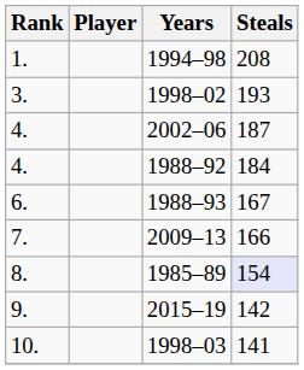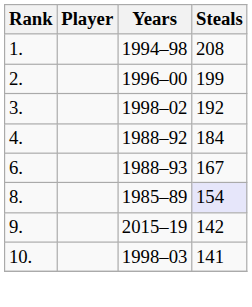 <table class="wikitable sortable">
 <tr>
 <th>Rank</th>
 <th>Player</th>
 <th>Years</th>
 <th>Steals</th>
 </tr>
 <tr>
 <td>1.</td>
 <td></td>
 <td>1994–98</td>
 <td>208</td>
 </tr>
 <tr>
+<td>2.</td>
+<td></td>
+<td>1996–00</td>
+<td>199</td>
+</tr>
+<tr>
 <td>3.</td>
 <td></td>
 <td>1998–02</td>
-<td>193</td>
-</tr>
-<tr>
-<td>4.</td>
-<td></td>
-<td>2002–06</td>
-<td>187</td>
+<td>192</td>
 </tr>
 <tr>
 <td>4.</td>
 <td></td>
 <td>1988–92</td>
 <td>184</td>
 </tr>
 <tr>
 <td>6.</td>
 <td></td>
 <td>1988–93</td>
 <td>167</td>
-</tr>
-<tr>
-<td>7.</td>
-<td></td>
-<td>2009–13</td>
-<td>166</td>
 </tr>
 <tr>
 <td>8.</td>
 <td></td>
 <td>1985–89</td>
 <td style="background: lavender;">154</td>
 </tr>
 <tr>
 <td>9.</td>
 <td></td>
 <td>2015–19</td>
 <td>142</td>
 </tr>
 <tr>
 <td>10.</td>
 <td></td>
 <td>1998–03</td>
 <td>141</td>
 </tr>
 <tr>
 </tr>
 </table>
